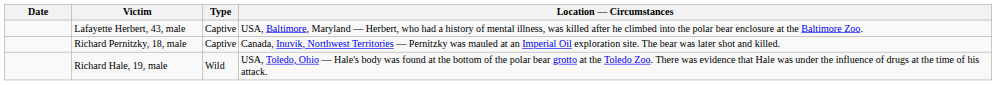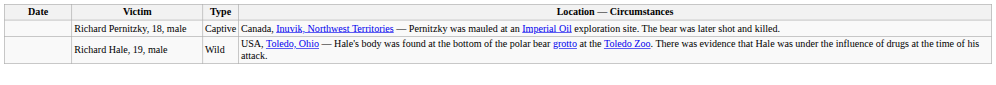 <table class="wikitable sortable">
 <tr>
 <th style="width:100px;">Date</th>
 <th style="width:200px;" class="unsortable">Victim</th>
 <th class="unsortable">Type</th>
 <th class=unsortable>Location — Circumstances</th>
-</tr>
-<tr>
-<td></td>
-<td>Lafayette Herbert, 43, male</td>
-<td>Captive</td>
-<td>USA, <a href='#'>Baltimore</a>, Maryland — Herbert, who had a history of mental illness, was killed after he climbed into the polar bear enclosure at the <a href='#'>Baltimore Zoo</a>.</td>
 </tr>
 <tr>
 <td></td>
 <td>Richard Pernitzky, 18, male</td>
 <td>Captive</td>
 <td>Canada, <a href='#'>Inuvik, Northwest Territories</a> — Pernitzky was mauled at an <a href='#'>Imperial Oil</a> exploration site. The bear was later shot and killed.</td>
 </tr>
 <tr>
 <td></td>
 <td>Richard Hale, 19, male</td>
 <td>Wild</td>
 <td>USA, <a href='#'>Toledo, Ohio</a> — Hale's body was found at the bottom of the polar bear <a href='#'>grotto</a> at the <a href='#'>Toledo Zoo</a>. There was evidence that Hale was under the influence of drugs at the time of his attack.</td>
 </tr>
 </table>
